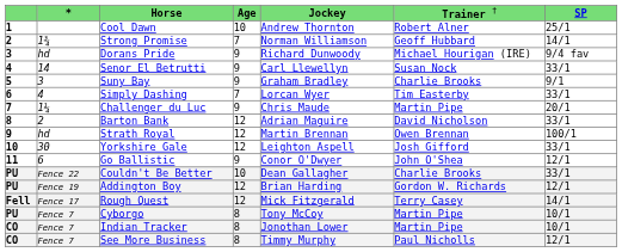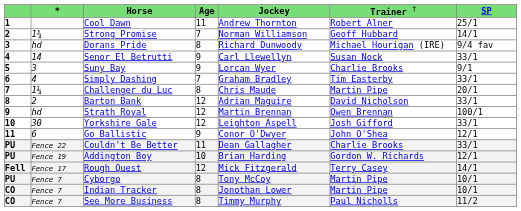 <table border="1" cellpadding="0" style="border-collapse: collapse; font-size:90%">
 <tr bgcolor="#77dd77" align="center">
 <td width="35px"></td>
 <td width="70px"><strong>*</strong></td>
 <td width="150px"><strong>Horse</strong></td>
 <td width="30px"><strong>Age</strong></td>
 <td width="150px"><strong>Jockey</strong></td>
 <td width="170px"><strong>Trainer</strong> <sup>†</sup></td>
 <td width="80px"><strong><a href='#'>SP</a></strong></td>
 </tr>
 <tr>
 <td><strong>1</strong></td>
 <td></td>
 <td><a href='#'>Cool Dawn</a></td>
-<td>10</td>
+<td>11</td>
 <td><a href='#'>Andrew Thornton</a></td>
 <td><a href='#'>Robert Alner</a></td>
 <td>25/1</td>
 </tr>
 <tr>
 <td><strong>2</strong></td>
 <td><em>1¾</em></td>
 <td><a href='#'>Strong Promise</a></td>
 <td>7</td>
 <td><a href='#'>Norman Williamson</a></td>
 <td><a href='#'>Geoff Hubbard</a></td>
 <td>14/1</td>
 </tr>
 <tr>
 <td><strong>3</strong></td>
 <td><em>hd</em></td>
 <td><a href='#'>Dorans Pride</a></td>
-<td>9</td>
+<td>8</td>
 <td><a href='#'>Richard Dunwoody</a></td>
 <td><a href='#'>Michael Hourigan</a> (IRE)</td>
 <td>9/4 fav</td>
 </tr>
 <tr>
 <td><strong>4</strong></td>
 <td><em>14</em></td>
 <td><a href='#'>Senor El Betrutti</a></td>
 <td>9</td>
 <td><a href='#'>Carl Llewellyn</a></td>
 <td><a href='#'>Susan Nock</a></td>
 <td>33/1</td>
 </tr>
 <tr>
 <td><strong>5</strong></td>
 <td><em>3</em></td>
 <td><a href='#'>Suny Bay</a></td>
 <td>9</td>
-<td><a href='#'>Graham Bradley</a></td>
+<td><a href='#'>Lorcan Wyer</a></td>
 <td><a href='#'>Charlie Brooks</a></td>
 <td>9/1</td>
 </tr>
 <tr>
 <td><strong>6</strong></td>
 <td><em>4</em></td>
 <td><a href='#'>Simply Dashing</a></td>
 <td>7</td>
-<td><a href='#'>Lorcan Wyer</a></td>
+<td><a href='#'>Graham Bradley</a></td>
 <td><a href='#'>Tim Easterby</a></td>
 <td>33/1</td>
 </tr>
 <tr>
 <td><strong>7</strong></td>
 <td><em>1¼</em></td>
 <td><a href='#'>Challenger du Luc</a></td>
-<td>9</td>
+<td>8</td>
 <td><a href='#'>Chris Maude</a></td>
 <td><a href='#'>Martin Pipe</a></td>
 <td>20/1</td>
 </tr>
 <tr>
 <td><strong>8</strong></td>
 <td><em>2</em></td>
 <td><a href='#'>Barton Bank</a></td>
 <td>12</td>
 <td><a href='#'>Adrian Maguire</a></td>
 <td><a href='#'>David Nicholson</a></td>
 <td>33/1</td>
 </tr>
 <tr>
 <td><strong>9</strong></td>
 <td><em>hd</em></td>
 <td><a href='#'>Strath Royal</a></td>
 <td>12</td>
 <td><a href='#'>Martin Brennan</a></td>
 <td><a href='#'>Owen Brennan</a></td>
 <td>100/1</td>
 </tr>
 <tr>
 <td><strong>10</strong></td>
 <td><em>30</em></td>
 <td><a href='#'>Yorkshire Gale</a></td>
 <td>12</td>
 <td><a href='#'>Leighton Aspell</a></td>
 <td><a href='#'>Josh Gifford</a></td>
 <td>33/1</td>
 </tr>
 <tr>
 <td><strong>11</strong></td>
 <td><em>6</em></td>
 <td><a href='#'>Go Ballistic</a></td>
 <td>9</td>
 <td><a href='#'>Conor O'Dwyer</a></td>
 <td><a href='#'>John O'Shea</a></td>
 <td>12/1</td>
 </tr>
 <tr bgcolor="#f3f3f3">
 <td><strong>PU</strong></td>
 <td><small><em>Fence 22</em></small></td>
 <td><a href='#'>Couldn't Be Better</a></td>
-<td>10</td>
+<td>11</td>
 <td><a href='#'>Dean Gallagher</a></td>
 <td><a href='#'>Charlie Brooks</a></td>
 <td>33/1</td>
 </tr>
 <tr bgcolor="#f3f3f3">
 <td><strong>PU</strong></td>
 <td><small><em>Fence 19</em></small></td>
 <td><a href='#'>Addington Boy</a></td>
-<td>12</td>
+<td>10</td>
 <td><a href='#'>Brian Harding</a></td>
 <td><a href='#'>Gordon W. Richards</a></td>
 <td>12/1</td>
 </tr>
 <tr bgcolor="#f3f3f3">
 <td><strong>Fell</strong></td>
 <td><small><em>Fence 17</em></small></td>
 <td><a href='#'>Rough Quest</a></td>
 <td>12</td>
 <td><a href='#'>Mick Fitzgerald</a></td>
 <td><a href='#'>Terry Casey</a></td>
 <td>14/1</td>
 </tr>
 <tr bgcolor="#f3f3f3">
 <td><strong>PU</strong></td>
 <td><small><em>Fence 7</em></small></td>
 <td><a href='#'>Cyborgo</a></td>
 <td>8</td>
 <td><a href='#'>Tony McCoy</a></td>
 <td><a href='#'>Martin Pipe</a></td>
 <td>10/1</td>
 </tr>
 <tr bgcolor="#f3f3f3">
 <td><strong>CO</strong></td>
 <td><small><em>Fence 7</em></small></td>
 <td><a href='#'>Indian Tracker</a></td>
 <td>8</td>
 <td><a href='#'>Jonothan Lower</a></td>
 <td><a href='#'>Martin Pipe</a></td>
 <td>10/1</td>
 </tr>
 <tr bgcolor="#f3f3f3">
 <td><strong>CO</strong></td>
 <td><small><em>Fence 7</em></small></td>
 <td><a href='#'>See More Business</a></td>
 <td>8</td>
 <td><a href='#'>Timmy Murphy</a></td>
 <td><a href='#'>Paul Nicholls</a></td>
-<td>12/1</td>
+<td>11/2</td>
 </tr>
 </table>
